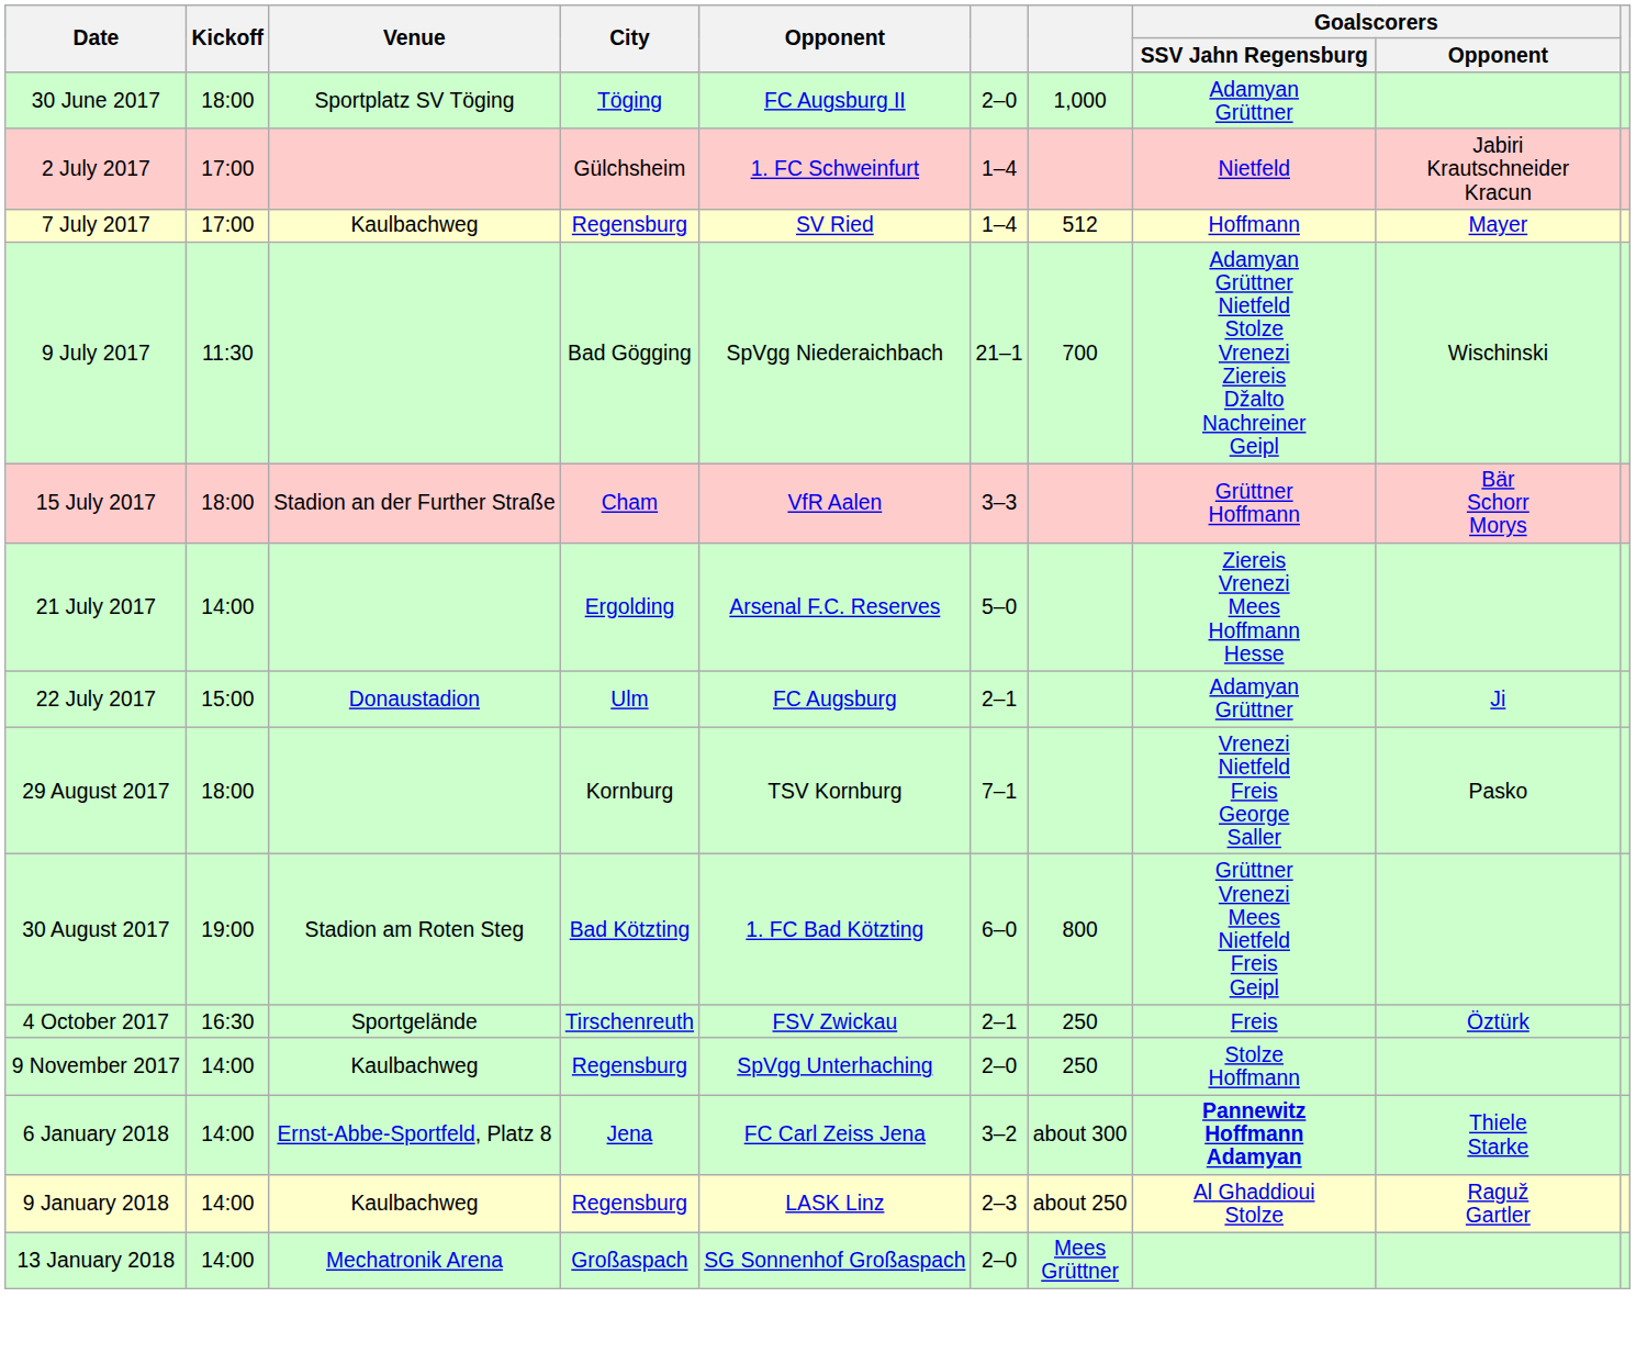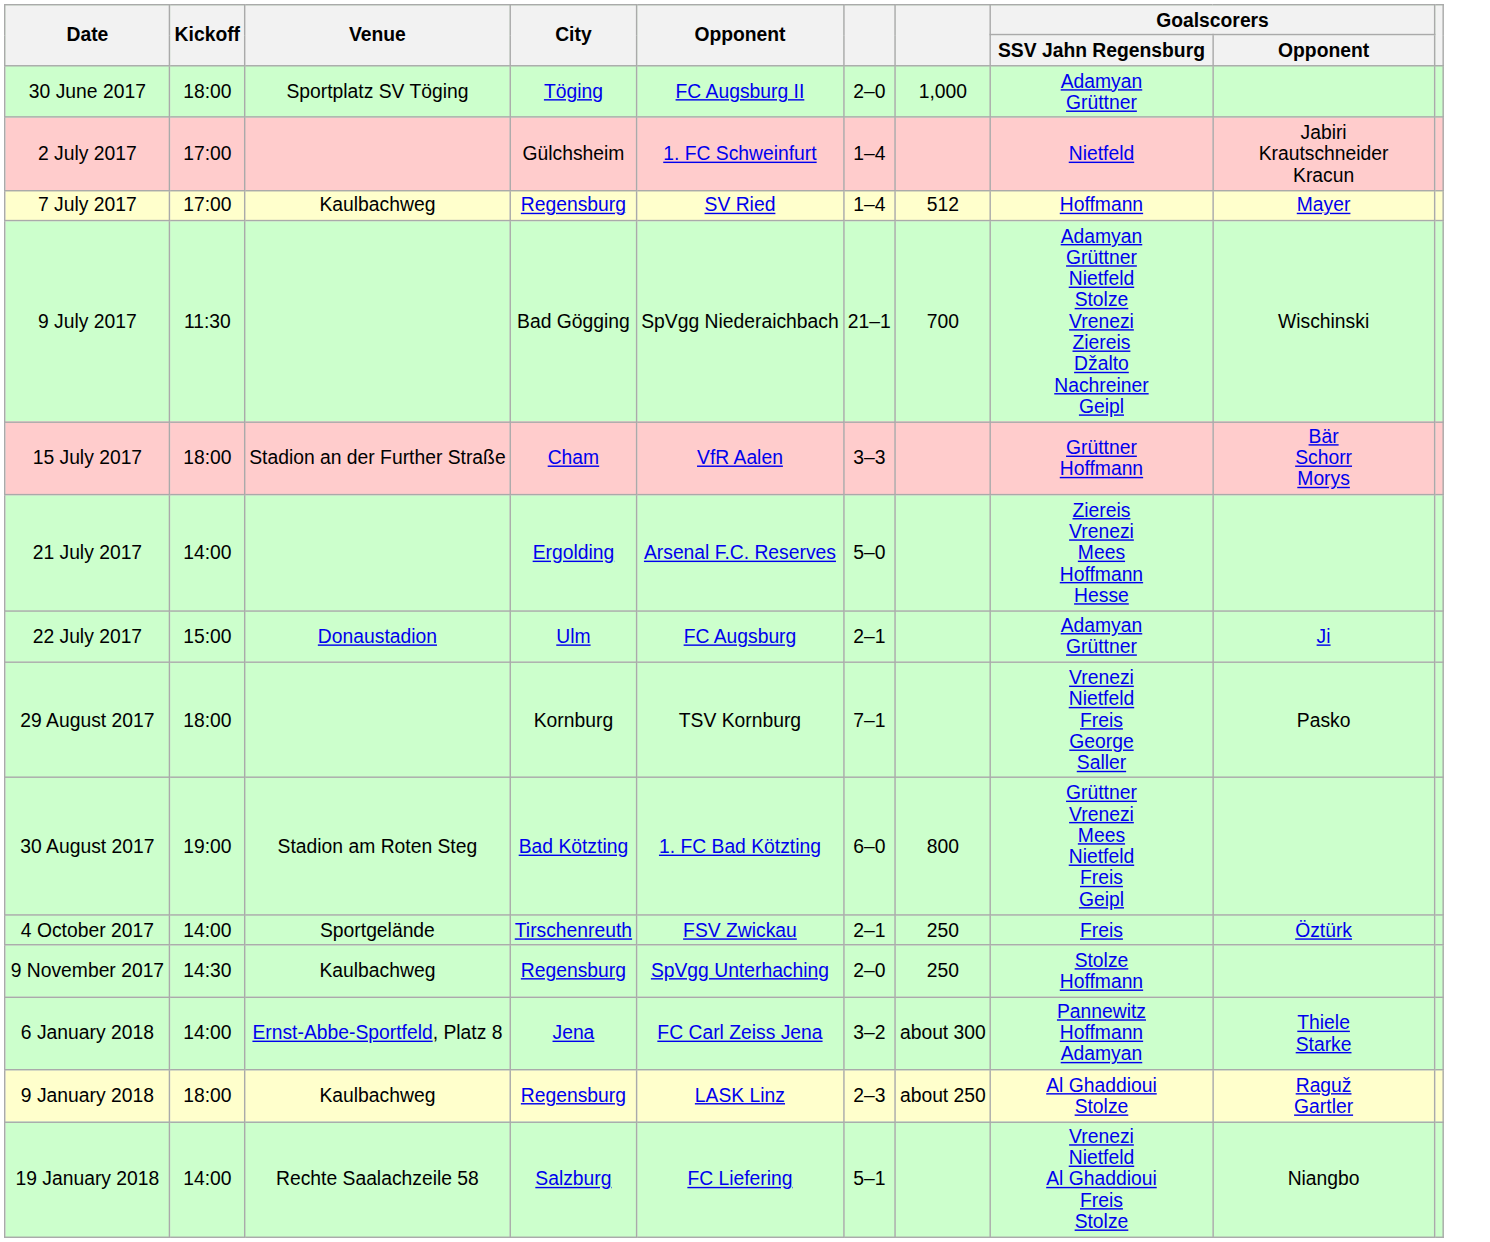 <table class="wikitable" Style="text-align: center;font-size:85%">
 <tr style="background:#CCFFCC;">
 <th rowspan="2" style="width:110px">Date</th>
 <th rowspan="2">Kickoff</th>
 <th rowspan="2">Venue</th>
 <th rowspan="2">City</th>
 <th rowspan="2">Opponent</th>
 <th rowspan="2"></th>
 <th rowspan="2"></th>
 <th colspan="2">Goalscorers</th>
 <th rowspan="2"></th>
 </tr>
 <tr>
 <th style="width:150px">SSV Jahn Regensburg</th>
 <th style="width:150px">Opponent</th>
 </tr>
 <tr style="background:#CCFFCC;">
 <td>30 June 2017</td>
 <td>18:00</td>
 <td>Sportplatz SV Töging</td>
 <td><a href='#'>Töging</a></td>
 <td><a href='#'>FC Augsburg II</a></td>
 <td>2–0</td>
 <td>1,000</td>
 <td><a href='#'>Adamyan</a> <br> <a href='#'>Grüttner</a> </td>
 <td></td>
 <td></td>
 </tr>
 <tr style="background:#FFCCCC;">
 <td>2 July 2017</td>
 <td>17:00</td>
 <td></td>
 <td>Gülchsheim</td>
 <td><a href='#'>1. FC Schweinfurt</a></td>
 <td>1–4</td>
 <td></td>
 <td><a href='#'>Nietfeld</a> </td>
 <td>Jabiri <br> Krautschneider <br> Kracun </td>
 <td></td>
 </tr>
 <tr style="background:#FFFFCC;">
 <td>7 July 2017</td>
 <td>17:00</td>
 <td>Kaulbachweg</td>
 <td><a href='#'>Regensburg</a></td>
 <td><a href='#'>SV Ried</a></td>
 <td>1–4</td>
 <td>512</td>
 <td><a href='#'>Hoffmann</a> </td>
 <td><a href='#'>Mayer</a> </td>
 <td></td>
 </tr>
 <tr style="background:#CCFFCC;">
 <td>9 July 2017</td>
 <td>11:30</td>
 <td></td>
 <td>Bad Gögging</td>
 <td>SpVgg Niederaichbach</td>
 <td>21–1</td>
 <td>700</td>
 <td><a href='#'>Adamyan</a> <br> <a href='#'>Grüttner</a> <br> <a href='#'>Nietfeld</a> <br> <a href='#'>Stolze</a> <br> <a href='#'>Vrenezi</a> <br> <a href='#'>Ziereis</a> <br> <a href='#'>Džalto</a> <br> <a href='#'>Nachreiner</a> <br> <a href='#'>Geipl</a> </td>
 <td>Wischinski </td>
 <td></td>
 </tr>
 <tr style="background:#FFCCCC;">
 <td>15 July 2017</td>
 <td>18:00</td>
 <td>Stadion an der Further Straße</td>
 <td><a href='#'>Cham</a></td>
 <td><a href='#'>VfR Aalen</a></td>
 <td>3–3</td>
 <td></td>
 <td><a href='#'>Grüttner</a> <br> <a href='#'>Hoffmann</a> </td>
 <td><a href='#'>Bär</a> <br> <a href='#'>Schorr</a> <br> <a href='#'>Morys</a> </td>
 <td></td>
 </tr>
 <tr style="background:#CCFFCC;">
 <td>21 July 2017</td>
 <td>14:00</td>
 <td></td>
 <td><a href='#'>Ergolding</a></td>
 <td><a href='#'>Arsenal F.C. Reserves</a></td>
 <td>5–0</td>
 <td></td>
 <td><a href='#'>Ziereis</a> <br> <a href='#'>Vrenezi</a> <br> <a href='#'>Mees</a> <br> <a href='#'>Hoffmann</a> <br> <a href='#'>Hesse</a> </td>
 <td></td>
 <td></td>
 </tr>
 <tr style="background:#CCFFCC;">
 <td>22 July 2017</td>
 <td>15:00</td>
 <td><a href='#'>Donaustadion</a></td>
 <td><a href='#'>Ulm</a></td>
 <td><a href='#'>FC Augsburg</a></td>
 <td>2–1</td>
 <td></td>
 <td><a href='#'>Adamyan</a> <br> <a href='#'>Grüttner</a> </td>
 <td><a href='#'>Ji</a> </td>
 <td></td>
 </tr>
 <tr style="background:#CCFFCC;">
 <td>29 August 2017</td>
 <td>18:00</td>
 <td></td>
 <td>Kornburg</td>
 <td>TSV Kornburg</td>
 <td>7–1</td>
 <td></td>
 <td><a href='#'>Vrenezi</a> <br> <a href='#'>Nietfeld</a> <br> <a href='#'>Freis</a> <br> <a href='#'>George</a> <br> <a href='#'>Saller</a> </td>
 <td>Pasko </td>
 <td></td>
 </tr>
 <tr style="background:#CCFFCC;">
 <td>30 August 2017</td>
 <td>19:00</td>
 <td>Stadion am Roten Steg</td>
 <td><a href='#'>Bad Kötzting</a></td>
 <td><a href='#'>1. FC Bad Kötzting</a></td>
 <td>6–0</td>
 <td>800</td>
 <td><a href='#'>Grüttner</a> <br> <a href='#'>Vrenezi</a> <br> <a href='#'>Mees</a> <br> <a href='#'>Nietfeld</a> <br> <a href='#'>Freis</a> <br> <a href='#'>Geipl</a> </td>
 <td></td>
 <td></td>
 </tr>
 <tr style="background:#CCFFCC;">
 <td>4 October 2017</td>
-<td>16:30</td>
+<td>14:00</td>
 <td>Sportgelände</td>
 <td><a href='#'>Tirschenreuth</a></td>
 <td><a href='#'>FSV Zwickau</a></td>
 <td>2–1</td>
 <td>250</td>
 <td><a href='#'>Freis</a> </td>
 <td><a href='#'>Öztürk</a> </td>
 <td></td>
 </tr>
 <tr style="background:#CCFFCC;">
 <td>9 November 2017</td>
-<td>14:00</td>
+<td>14:30</td>
 <td>Kaulbachweg</td>
 <td><a href='#'>Regensburg</a></td>
 <td><a href='#'>SpVgg Unterhaching</a></td>
 <td>2–0</td>
 <td>250</td>
 <td><a href='#'>Stolze</a> <br> <a href='#'>Hoffmann</a> </td>
 <td></td>
 <td></td>
 </tr>
 <tr style="background:#CCFFCC;">
 <td>6 January 2018</td>
 <td>14:00</td>
 <td><a href='#'>Ernst-Abbe-Sportfeld</a>, Platz 8</td>
 <td><a href='#'>Jena</a></td>
 <td><a href='#'>FC Carl Zeiss Jena</a></td>
 <td>3–2</td>
 <td>about 300</td>
-<td><strong><a href='#'>Pannewitz</a> <br> <a href='#'>Hoffmann</a> <br> <a href='#'>Adamyan</a> </strong></td>
+<td><a href='#'>Pannewitz</a> <br> <a href='#'>Hoffmann</a> <br> <a href='#'>Adamyan</a> </td>
 <td><a href='#'>Thiele</a> <br> <a href='#'>Starke</a> </td>
 <td></td>
 </tr>
 <tr style="background:#FFFFCC;">
 <td>9 January 2018</td>
-<td>14:00</td>
+<td>18:00</td>
 <td>Kaulbachweg</td>
 <td><a href='#'>Regensburg</a></td>
 <td><a href='#'>LASK Linz</a></td>
 <td>2–3</td>
 <td>about 250</td>
 <td><a href='#'>Al Ghaddioui</a> <br> <a href='#'>Stolze</a> </td>
 <td><a href='#'>Raguž</a> <br> <a href='#'>Gartler</a> </td>
 <td></td>
 </tr>
 <tr style="background:#CCFFCC;">
-<td>13 January 2018</td>
+<td>19 January 2018</td>
 <td>14:00</td>
-<td><a href='#'>Mechatronik Arena</a></td>
-<td><a href='#'>Großaspach</a></td>
-<td><a href='#'>SG Sonnenhof Großaspach</a></td>
-<td>2–0</td>
-<td><a href='#'>Mees</a> <br> <a href='#'>Grüttner</a> </td>
+<td>Rechte Saalachzeile 58</td>
+<td><a href='#'>Salzburg</a></td>
+<td><a href='#'>FC Liefering</a></td>
+<td>5–1</td>
 <td></td>
-<td></td>
+<td><a href='#'>Vrenezi</a> <br> <a href='#'>Nietfeld</a> <br>  <a href='#'>Al Ghaddioui</a> <br> <a href='#'>Freis</a> <br> <a href='#'>Stolze</a> </td>
+<td>Niangbo </td>
 <td></td>
 </tr>
 </table>
